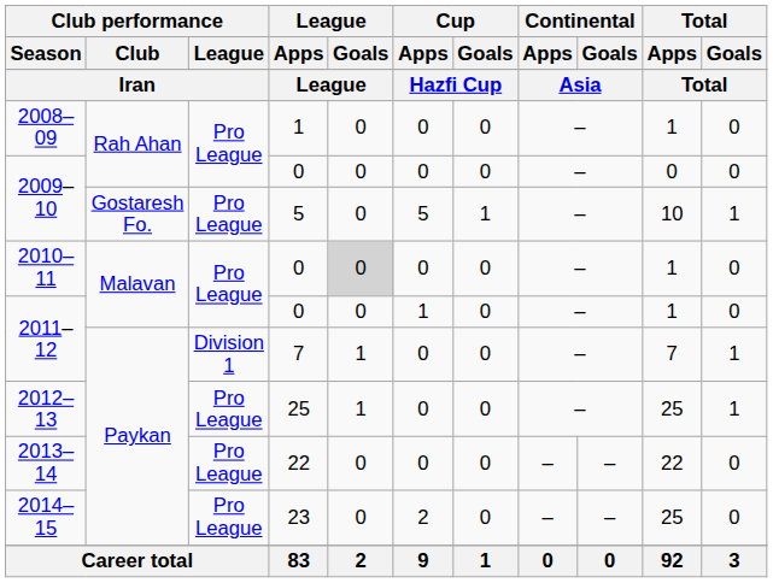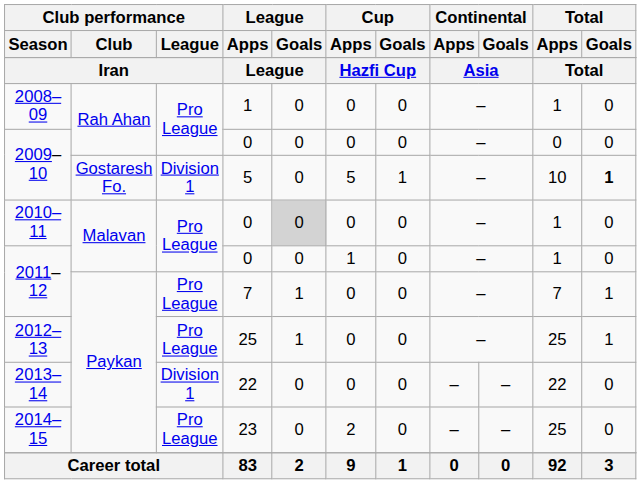 <table class="wikitable" style="text-align:center">
 <tr>
 <th colspan=3>Club performance</th>
 <th colspan=2>League</th>
 <th colspan=2>Cup</th>
 <th colspan=2>Continental</th>
 <th colspan=2>Total</th>
 </tr>
 <tr>
 <th>Season</th>
 <th>Club</th>
 <th>League</th>
 <th>Apps</th>
 <th>Goals</th>
 <th>Apps</th>
 <th>Goals</th>
 <th>Apps</th>
 <th>Goals</th>
 <th>Apps</th>
 <th>Goals</th>
 </tr>
 <tr>
 </tr>
 <tr>
 <th colspan=3>Iran</th>
 <th colspan=2>League</th>
 <th colspan=2><a href='#'>Hazfi Cup</a></th>
 <th colspan=2><a href='#'>Asia</a></th>
 <th colspan=2>Total</th>
 </tr>
 <tr>
 <td><a href='#'>2008–09</a></td>
 <td rowspan="2"><a href='#'>Rah Ahan</a></td>
 <td rowspan="2"><a href='#'>Pro League</a></td>
 <td>1</td>
 <td>0</td>
 <td>0</td>
 <td>0</td>
 <td colspan="2">–</td>
 <td>1</td>
 <td>0</td>
 </tr>
 <tr>
 <td rowspan="2"><a href='#'>2009</a>–<a href='#'>10</a></td>
 <td>0</td>
 <td>0</td>
 <td>0</td>
 <td>0</td>
 <td colspan="2">–</td>
 <td>0</td>
 <td>0</td>
 </tr>
 <tr>
 <td><a href='#'>Gostaresh Fo.</a></td>
-<td><a href='#'>Pro League</a></td>
+<td><a href='#'>Division 1</a></td>
 <td>5</td>
 <td>0</td>
 <td>5</td>
 <td>1</td>
 <td colspan="2">–</td>
 <td>10</td>
-<td>1</td>
+<td><strong>1</strong></td>
 </tr>
 <tr>
 <td><a href='#'>2010–11</a></td>
 <td rowspan="2"><a href='#'>Malavan</a></td>
 <td rowspan="2"><a href='#'>Pro League</a></td>
 <td>0</td>
 <td style="background: lightgrey;">0</td>
 <td>0</td>
 <td>0</td>
 <td colspan="2">–</td>
 <td>1</td>
 <td>0</td>
 </tr>
 <tr>
 <td rowspan="2"><a href='#'>2011</a>–<a href='#'>12</a></td>
 <td>0</td>
 <td>0</td>
 <td>1</td>
 <td>0</td>
 <td colspan="2">–</td>
 <td>1</td>
 <td>0</td>
 </tr>
 <tr>
 <td rowspan="4"><a href='#'>Paykan</a></td>
-<td><a href='#'>Division 1</a></td>
+<td><a href='#'>Pro League</a></td>
 <td>7</td>
 <td>1</td>
 <td>0</td>
 <td>0</td>
 <td colspan="2">–</td>
 <td>7</td>
 <td>1</td>
 </tr>
 <tr>
 <td><a href='#'>2012–13</a></td>
 <td><a href='#'>Pro League</a></td>
 <td>25</td>
 <td>1</td>
 <td>0</td>
 <td>0</td>
 <td colspan="2">–</td>
 <td>25</td>
 <td>1</td>
 </tr>
 <tr>
 <td><a href='#'>2013–14</a></td>
-<td><a href='#'>Pro League</a></td>
+<td><a href='#'>Division 1</a></td>
 <td>22</td>
 <td>0</td>
 <td>0</td>
 <td>0</td>
 <td>–</td>
 <td>–</td>
 <td>22</td>
 <td>0</td>
 </tr>
 <tr>
 <td><a href='#'>2014–15</a></td>
 <td><a href='#'>Pro League</a></td>
 <td>23</td>
 <td>0</td>
 <td>2</td>
 <td>0</td>
 <td>–</td>
 <td>–</td>
 <td>25</td>
 <td>0</td>
 </tr>
 <tr>
 </tr>
 <tr>
 <th colspan=3>Career total</th>
 <th>83</th>
 <th>2</th>
 <th>9</th>
 <th>1</th>
 <th>0</th>
 <th>0</th>
 <th>92</th>
 <th>3</th>
 </tr>
 </table>
